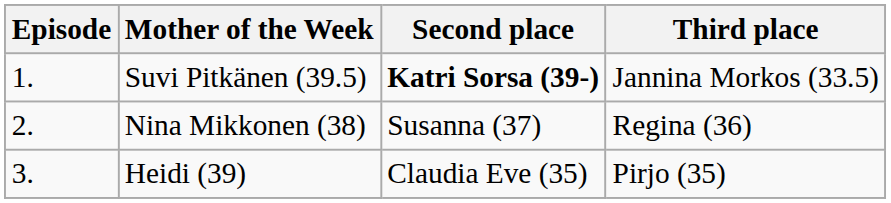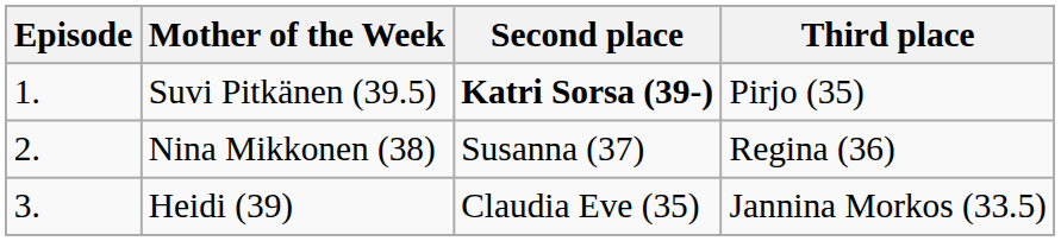 <table class="wikitable" style="font-size: 95%;">
 <tr>
 <th>Episode</th>
 <th>Mother of the Week</th>
 <th>Second place</th>
 <th>Third place</th>
 </tr>
 <tr>
 <td>1.</td>
 <td>Suvi Pitkänen (39.5)</td>
 <td><strong>Katri Sorsa (39-)</strong></td>
-<td>Jannina Morkos (33.5)</td>
+<td>Pirjo (35)</td>
 </tr>
 <tr>
 <td>2.</td>
 <td>Nina Mikkonen (38)</td>
 <td>Susanna (37)</td>
 <td>Regina (36)</td>
 </tr>
 <tr>
 <td>3.</td>
 <td>Heidi (39)</td>
 <td>Claudia Eve (35)</td>
-<td>Pirjo (35)</td>
+<td>Jannina Morkos (33.5)</td>
 </tr>
 </table>
